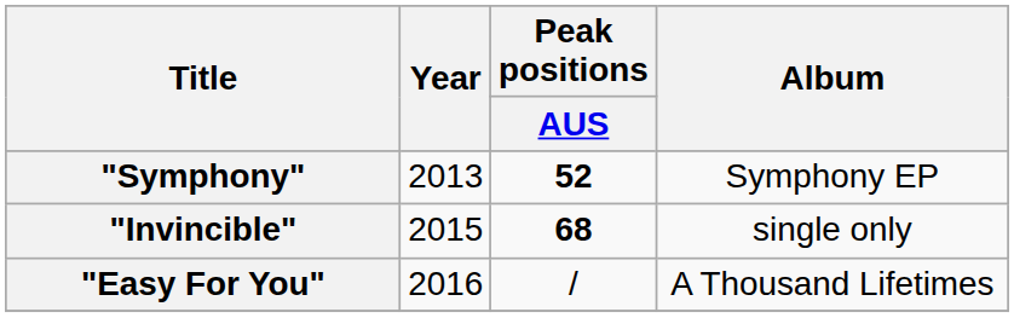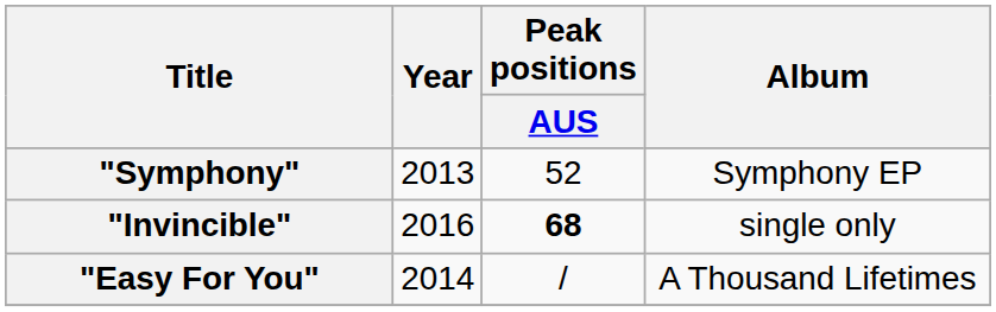 <table class="wikitable plainrowheaders" style=text-align:center;>
 <tr>
 <th align="center" rowspan="2" width="180">Title</th>
 <th align="center" rowspan="2" width="10">Year</th>
 <th align="center" colspan="1" width="20">Peak positions</th>
 <th align="center" rowspan="2" width="160">Album</th>
 </tr>
 <tr>
 <th scope="col" width="3em"><a href='#'>AUS</a><br></th>
 </tr>
 <tr>
 <th scope="row">"Symphony"</th>
 <td>2013</td>
-<td><strong>52</strong></td>
+<td>52</td>
 <td>Symphony EP</td>
 </tr>
 <tr>
 <th scope="row">"Invincible"</th>
-<td>2015</td>
+<td>2016</td>
 <td><strong>68</strong></td>
 <td>single only</td>
 </tr>
 <tr>
 <th scope="row">"Easy For You"</th>
-<td>2016</td>
+<td>2014</td>
 <td>/</td>
 <td>A Thousand Lifetimes</td>
 </tr>
 <tr>
 </tr>
 </table>
